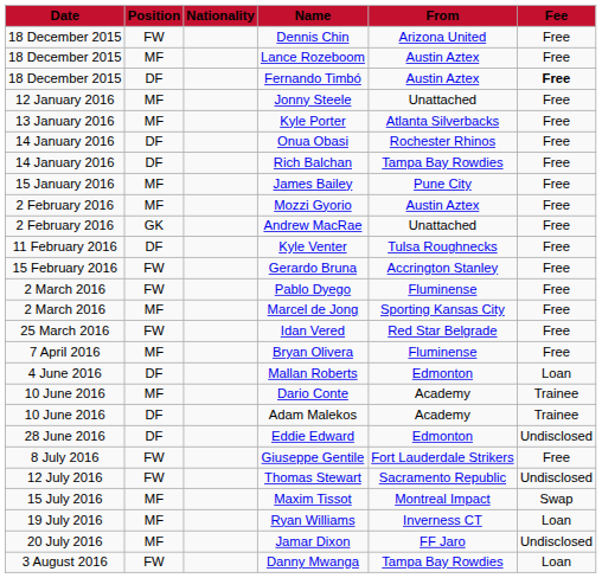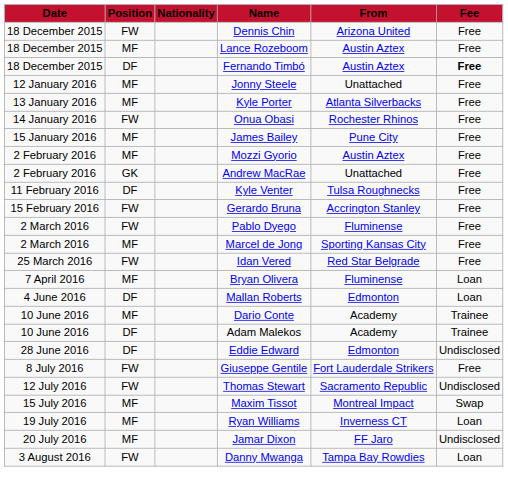 <table class="wikitable"  style="text-align:center; font-size:90%; ">
 <tr>
 <th style="background:#c4112f; color:#000;" scope="col">Date</th>
 <th style="background:#c4112f; color:#000;" scope="col">Position</th>
 <th style="background:#c4112f; color:#000;" scope="col">Nationality</th>
 <th style="background:#c4112f; color:#000;" scope="col">Name</th>
 <th style="background:#c4112f; color:#000;" scope="col">From</th>
 <th style="background:#c4112f; color:#000;" scope="col">Fee</th>
 </tr>
 <tr>
 <td>18 December 2015</td>
 <td>FW</td>
 <td></td>
 <td><a href='#'>Dennis Chin</a></td>
 <td> <a href='#'>Arizona United</a></td>
 <td>Free</td>
 </tr>
 <tr>
 <td>18 December 2015</td>
 <td>MF</td>
 <td></td>
 <td><a href='#'>Lance Rozeboom</a></td>
 <td> <a href='#'>Austin Aztex</a></td>
 <td>Free</td>
 </tr>
 <tr>
 <td>18 December 2015</td>
 <td>DF</td>
 <td></td>
 <td><a href='#'>Fernando Timbó</a></td>
 <td> <a href='#'>Austin Aztex</a></td>
 <td><strong>Free</strong></td>
 </tr>
 <tr>
 <td>12 January 2016</td>
 <td>MF</td>
 <td></td>
 <td><a href='#'>Jonny Steele</a></td>
 <td>Unattached</td>
 <td>Free</td>
 </tr>
 <tr>
 <td>13 January 2016</td>
 <td>MF</td>
 <td></td>
 <td><a href='#'>Kyle Porter</a></td>
 <td> <a href='#'>Atlanta Silverbacks</a></td>
 <td>Free</td>
 </tr>
 <tr>
 <td>14 January 2016</td>
-<td>DF</td>
+<td>FW</td>
 <td></td>
 <td><a href='#'>Onua Obasi</a></td>
 <td> <a href='#'>Rochester Rhinos</a></td>
-<td>Free</td>
-</tr>
-<tr>
-<td>14 January 2016</td>
-<td>DF</td>
-<td></td>
-<td><a href='#'>Rich Balchan</a></td>
-<td> <a href='#'>Tampa Bay Rowdies</a></td>
 <td>Free</td>
 </tr>
 <tr>
 <td>15 January 2016</td>
 <td>MF</td>
 <td></td>
 <td><a href='#'>James Bailey</a></td>
 <td> <a href='#'>Pune City</a></td>
 <td>Free</td>
 </tr>
 <tr>
 <td>2 February 2016</td>
 <td>MF</td>
 <td></td>
 <td><a href='#'>Mozzi Gyorio</a></td>
 <td> <a href='#'>Austin Aztex</a></td>
 <td>Free</td>
 </tr>
 <tr>
 <td>2 February 2016</td>
 <td>GK</td>
 <td></td>
 <td><a href='#'>Andrew MacRae</a></td>
 <td>Unattached</td>
 <td>Free</td>
 </tr>
 <tr>
 <td>11 February 2016</td>
 <td>DF</td>
 <td></td>
 <td><a href='#'>Kyle Venter</a></td>
 <td> <a href='#'>Tulsa Roughnecks</a></td>
 <td>Free</td>
 </tr>
 <tr>
 <td>15 February 2016</td>
 <td>FW</td>
 <td></td>
 <td><a href='#'>Gerardo Bruna</a></td>
 <td> <a href='#'>Accrington Stanley</a></td>
 <td>Free</td>
 </tr>
 <tr>
 <td>2 March 2016</td>
 <td>FW</td>
 <td></td>
 <td><a href='#'>Pablo Dyego</a></td>
 <td> <a href='#'>Fluminense</a></td>
 <td>Free</td>
 </tr>
 <tr>
 <td>2 March 2016</td>
 <td>MF</td>
 <td></td>
 <td><a href='#'>Marcel de Jong</a></td>
 <td> <a href='#'>Sporting Kansas City</a></td>
 <td>Free</td>
 </tr>
 <tr>
 <td>25 March 2016</td>
 <td>FW</td>
 <td></td>
 <td><a href='#'>Idan Vered</a></td>
 <td> <a href='#'>Red Star Belgrade</a></td>
 <td>Free</td>
 </tr>
 <tr>
 <td>7 April 2016</td>
 <td>MF</td>
 <td></td>
 <td><a href='#'>Bryan Olivera</a></td>
 <td> <a href='#'>Fluminense</a></td>
-<td>Free</td>
+<td>Loan</td>
 </tr>
 <tr>
 <td>4 June 2016</td>
 <td>DF</td>
 <td></td>
 <td><a href='#'>Mallan Roberts</a></td>
 <td><a href='#'>Edmonton</a></td>
 <td>Loan</td>
 </tr>
 <tr>
 <td>10 June 2016</td>
 <td>MF</td>
 <td></td>
 <td><a href='#'>Dario Conte</a></td>
 <td>Academy</td>
 <td>Trainee</td>
 </tr>
 <tr>
 <td>10 June 2016</td>
 <td>DF</td>
 <td></td>
 <td>Adam Malekos</td>
 <td>Academy</td>
 <td>Trainee</td>
 </tr>
 <tr>
 <td>28 June 2016</td>
 <td>DF</td>
 <td></td>
 <td><a href='#'>Eddie Edward</a></td>
 <td><a href='#'>Edmonton</a></td>
 <td>Undisclosed</td>
 </tr>
 <tr>
 <td>8 July 2016</td>
 <td>FW</td>
 <td></td>
 <td><a href='#'>Giuseppe Gentile</a></td>
 <td> <a href='#'>Fort Lauderdale Strikers</a></td>
 <td>Free</td>
 </tr>
 <tr>
 <td>12 July 2016</td>
 <td>FW</td>
 <td></td>
 <td><a href='#'>Thomas Stewart</a></td>
 <td> <a href='#'>Sacramento Republic</a></td>
 <td>Undisclosed</td>
 </tr>
 <tr>
 <td>15 July 2016</td>
 <td>MF</td>
 <td></td>
 <td><a href='#'>Maxim Tissot</a></td>
 <td><a href='#'>Montreal Impact</a></td>
 <td>Swap</td>
 </tr>
 <tr>
 <td>19 July 2016</td>
 <td>MF</td>
 <td></td>
 <td><a href='#'>Ryan Williams</a></td>
 <td> <a href='#'>Inverness CT</a></td>
 <td>Loan</td>
 </tr>
 <tr>
 <td>20 July 2016</td>
 <td>MF</td>
 <td></td>
 <td><a href='#'>Jamar Dixon</a></td>
 <td> <a href='#'>FF Jaro</a></td>
 <td>Undisclosed</td>
 </tr>
 <tr>
 <td>3 August 2016</td>
 <td>FW</td>
 <td></td>
 <td><a href='#'>Danny Mwanga</a></td>
 <td> <a href='#'>Tampa Bay Rowdies</a></td>
 <td>Loan</td>
 </tr>
 </table>
